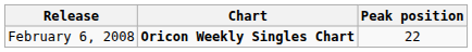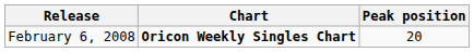 <table class="wikitable">
 <tr>
 <th align="left">Release</th>
 <th align="left">Chart</th>
 <th align="left">Peak position</th>
 </tr>
 <tr>
 <td align="left">February 6, 2008</td>
 <td align="left"><strong>Oricon Weekly Singles Chart</strong></td>
-<td align="center">22</td>
+<td align="center">20</td>
 </tr>
 </table>
